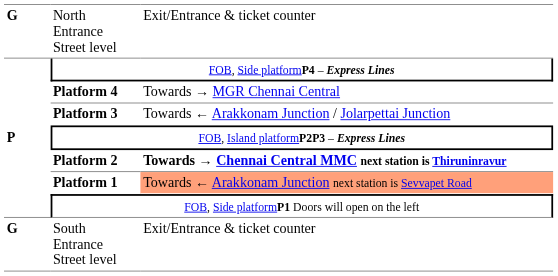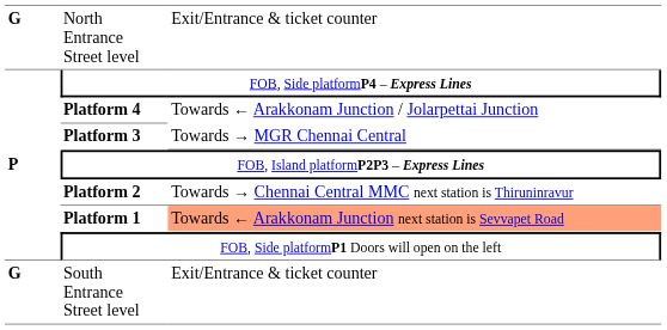 <table cellpadding="3" cellspacing="0" border="0">
 <tr>
 <td valign="top" width="50" style="border-top:solid 1px gray;border-bottom:solid 1px gray;"><strong>G</strong></td>
 <td valign="top" width="100" style="border-top:solid 1px gray;border-bottom:solid 1px gray;">North Entrance Street level</td>
 <td valign="top" width="390" style="border-top:solid 1px gray;border-bottom:solid 1px gray;">Exit/Entrance & ticket counter</td>
 </tr>
 <tr>
 <td rowspan="7" style="border-bottom:solid 1px gray;" width="50" valign="center"><strong>P</strong></td>
 <td colspan="2" style="border-right:solid 2px black;border-left:solid 2px black;border-bottom:solid 2px black;text-align:center;"><a href='#'><small>FOB</small></a><small>, <a href='#'>Side platform</a><strong>P4</strong> – <strong><em>Express Lines</em></strong></small></td>
 </tr>
 <tr>
 <td width="100" style="border-bottom:solid 1px gray;"><span><strong>Platform 4</strong></span></td>
-<td width="500" style="border-bottom:solid 1px gray;">Towards → <a href='#'>MGR Chennai Central</a></td>
+<td width="500" style="border-bottom:solid 1px white;">Towards ← <a href='#'>Arakkonam Junction</a> / <a href='#'>Jolarpettai Junction</a></td>
 </tr>
 <tr>
 <td width="100" style="border-bottom:solid 1px white;"><span><strong>Platform 3</strong></span></td>
-<td width="500" style="border-bottom:solid 1px white;">Towards ← <a href='#'>Arakkonam Junction</a> / <a href='#'>Jolarpettai Junction</a></td>
+<td width="500" style="border-bottom:solid 1px gray;">Towards → <a href='#'>MGR Chennai Central</a></td>
 </tr>
 <tr>
 <td colspan="2" style="border-top:solid 2px black;border-right:solid 2px black;border-left:solid 2px black;border-bottom:solid 2px black;text-align:center;"><a href='#'><small>FOB</small></a><small>, <a href='#'>Island platform</a><strong>P2</strong><strong>P3</strong> – <strong><em>Express Lines</em></strong></small></td>
 </tr>
 <tr>
 <td width="100" style="border-bottom:solid 1px gray;"><span><strong>Platform 2</strong></span></td>
-<td style="border-bottom:solid 1px gray;" width="500"><strong>Towards → <a href='#'>Chennai Central MMC</a> <small>next station is <a href='#'>Thiruninravur</a></small></strong></td>
+<td style="border-bottom:solid 1px gray;" width="500">Towards → <a href='#'>Chennai Central MMC</a> <small>next station is <a href='#'>Thiruninravur</a></small></td>
 </tr>
 <tr>
 <td width="100" style="border-bottom:solid 1px white;"><span><strong>Platform 1</strong></span></td>
 <td style="background: lightsalmon; border-bottom:solid 1px white;" width="500">Towards ← <a href='#'>Arakkonam Junction</a> <small>next station is <a href='#'>Sevvapet Road</a></small></td>
 </tr>
 <tr>
 <td colspan="2" width="100" style="border-top:solid 2px black;border-right:solid 2px black;border-left:solid 2px black;border-bottom:solid 1px gray;" align="center"><a href='#'><small>FOB</small></a><small>, <a href='#'>Side platform</a><strong>P1</strong> Doors will open on the left</small></td>
 </tr>
 <tr>
 <td style="border-bottom:solid 1px gray;" width="50" valign="top"><strong>G</strong></td>
 <td style="border-bottom:solid 1px gray;" width="50" valign="top">South Entrance Street level</td>
 <td style="border-bottom:solid 1px gray;" width="50" valign="top">Exit/Entrance & ticket counter</td>
 </tr>
 <tr>
 </tr>
 </table>
